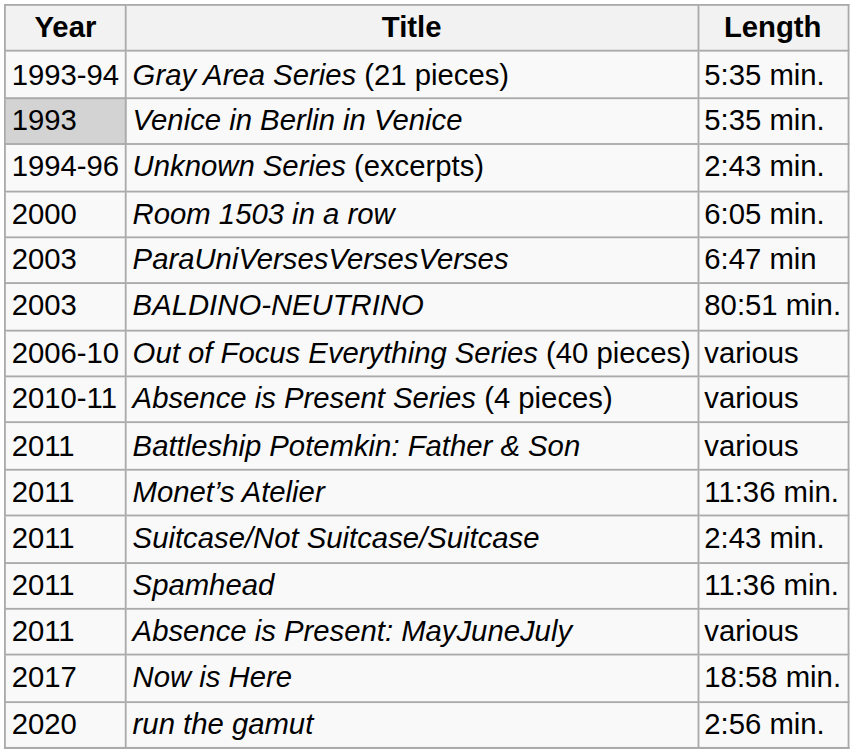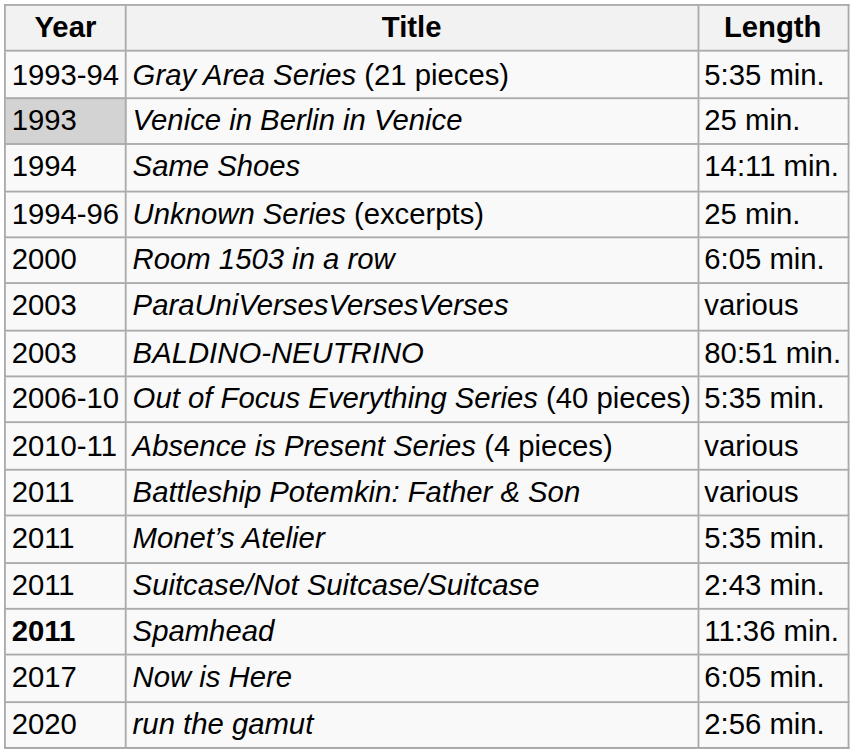 <table class="wikitable">
 <tr>
 <th>Year</th>
 <th>Title</th>
 <th>Length</th>
 </tr>
 <tr>
 <td>1993-94</td>
 <td><em>Gray Area Series</em> (21 pieces)</td>
 <td>5:35 min.</td>
 </tr>
 <tr>
 <td style="background: lightgrey;">1993</td>
 <td><em>Venice in Berlin in Venice</em></td>
-<td>5:35 min.</td>
+<td>25 min.</td>
+</tr>
+<tr>
+<td>1994</td>
+<td><em>Same Shoes</em></td>
+<td>14:11 min.</td>
 </tr>
 <tr>
 <td>1994-96</td>
 <td><em>Unknown Series</em> (excerpts)</td>
-<td>2:43 min.</td>
+<td>25 min.</td>
 </tr>
 <tr>
 <td>2000</td>
 <td><em>Room 1503 in a row</em></td>
 <td>6:05 min.</td>
 </tr>
 <tr>
 <td>2003</td>
 <td><em>ParaUniVersesVersesVerses</em></td>
-<td>6:47 min</td>
+<td>various</td>
 </tr>
 <tr>
 <td>2003</td>
 <td><em>BALDINO-NEUTRINO</em></td>
 <td>80:51 min.</td>
 </tr>
 <tr>
 <td>2006-10</td>
 <td><em>Out of Focus Everything Series</em> (40 pieces)</td>
-<td>various</td>
+<td>5:35 min.</td>
 </tr>
 <tr>
 <td>2010-11</td>
 <td><em>Absence is Present Series</em> (4 pieces)</td>
 <td>various</td>
 </tr>
 <tr>
 <td>2011</td>
 <td><em>Battleship Potemkin: Father & Son</em></td>
 <td>various</td>
 </tr>
 <tr>
 <td>2011</td>
 <td><em>Monet’s Atelier</em></td>
-<td>11:36 min.</td>
+<td>5:35 min.</td>
 </tr>
 <tr>
 <td>2011</td>
 <td><em>Suitcase/Not Suitcase/Suitcase</em></td>
 <td>2:43 min.</td>
 </tr>
 <tr>
-<td>2011</td>
+<td><strong>2011</strong></td>
 <td><em>Spamhead</em></td>
 <td>11:36 min.</td>
 </tr>
 <tr>
-<td>2011</td>
-<td><em>Absence is Present: MayJuneJuly</em></td>
-<td>various</td>
-</tr>
-<tr>
 <td>2017</td>
 <td><em>Now is Here</em></td>
-<td>18:58 min.</td>
+<td>6:05 min.</td>
 </tr>
 <tr>
 <td>2020</td>
 <td><em>run the gamut</em></td>
 <td>2:56 min.</td>
 </tr>
 <tr>
 </tr>
 </table>
